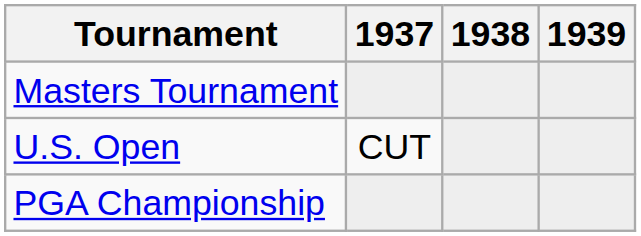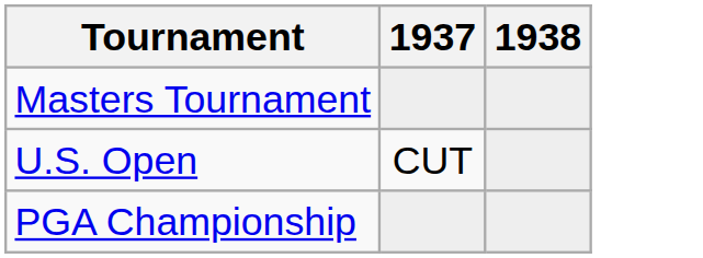 <table class="wikitable" style="font-size:95%;text-align:center;">
 <tr>
 <th>Tournament</th>
 <th>1937</th>
 <th>1938</th>
-<th>1939</th>
 </tr>
 <tr>
 <td align=left><a href='#'>Masters Tournament</a></td>
-<td style="background:#eeeeee;"></td>
 <td style="background:#eeeeee;"></td>
 <td style="background:#eeeeee;"></td>
 </tr>
 <tr>
 <td align=left><a href='#'>U.S. Open</a></td>
 <td>CUT</td>
 <td style="background:#eeeeee;"></td>
-<td style="background:#eeeeee;"></td>
 </tr>
 <tr>
 <td align=left><a href='#'>PGA Championship</a></td>
 <td style="background:#eeeeee;"></td>
 <td style="background:#eeeeee;"></td>
-<td style="background:#eeeeee;"></td>
 </tr>
 </table>
